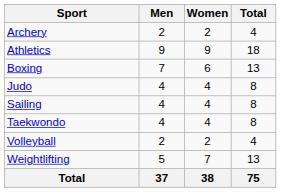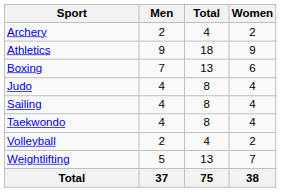 <table class="wikitable sortable" style="text-align:center;">
 <tr>
 <th width=180>Sport</th>
 <th width=55>Men</th>
+<th width=55>Total</th>
 <th width=55>Women</th>
-<th width=55>Total</th>
 </tr>
 <tr>
 <td align=left><a href='#'>Archery</a></td>
 <td>2</td>
+<td>4</td>
 <td>2</td>
-<td>4</td>
 </tr>
 <tr>
 <td align=left><a href='#'>Athletics</a></td>
 <td>9</td>
+<td>18</td>
 <td>9</td>
-<td>18</td>
 </tr>
 <tr>
 <td align=left><a href='#'>Boxing</a></td>
 <td>7</td>
+<td>13</td>
 <td>6</td>
-<td>13</td>
 </tr>
 <tr>
 <td align=left><a href='#'>Judo</a></td>
 <td>4</td>
+<td>8</td>
 <td>4</td>
-<td>8</td>
 </tr>
 <tr>
 <td align=left><a href='#'>Sailing</a></td>
 <td>4</td>
+<td>8</td>
 <td>4</td>
-<td>8</td>
 </tr>
 <tr>
 <td align=left><a href='#'>Taekwondo</a></td>
 <td>4</td>
+<td>8</td>
 <td>4</td>
-<td>8</td>
 </tr>
 <tr>
 <td align=left><a href='#'>Volleyball</a></td>
 <td>2</td>
+<td>4</td>
 <td>2</td>
-<td>4</td>
 </tr>
 <tr>
 <td align=left><a href='#'>Weightlifting</a></td>
 <td>5</td>
+<td>13</td>
 <td>7</td>
-<td>13</td>
 </tr>
 <tr>
 <th>Total</th>
 <th>37</th>
+<th>75</th>
 <th>38</th>
-<th>75</th>
 </tr>
 </table>
